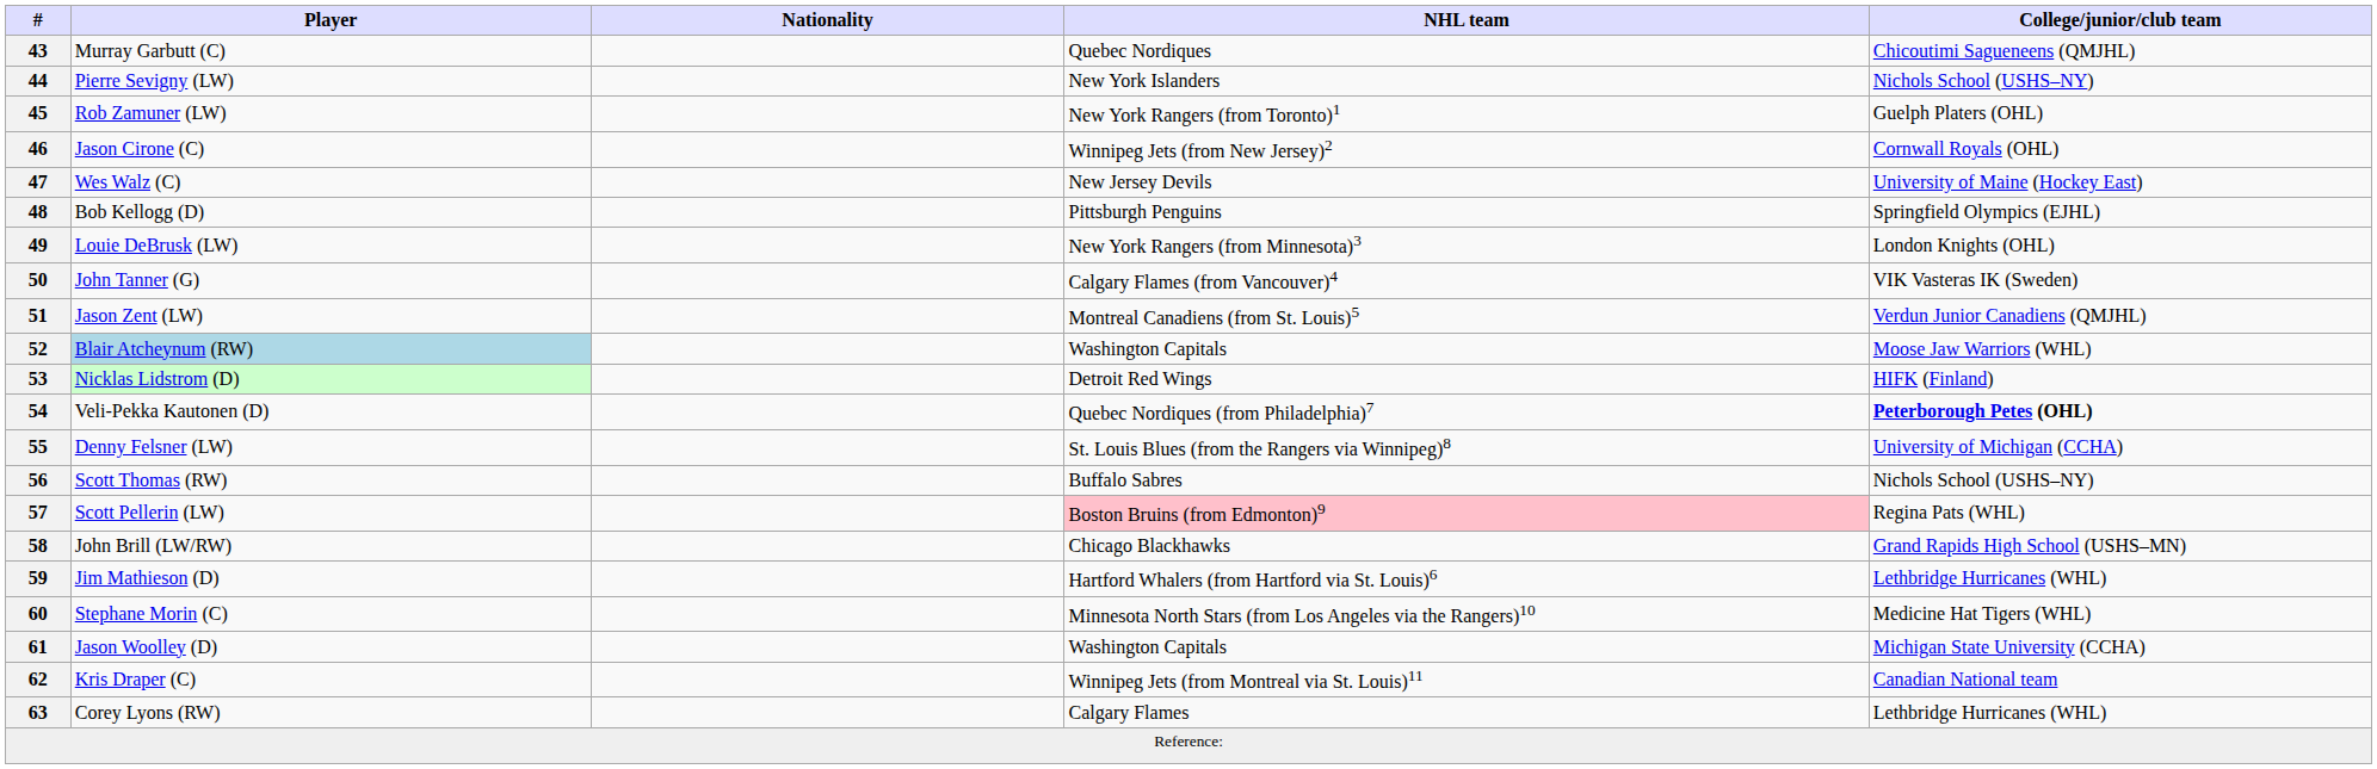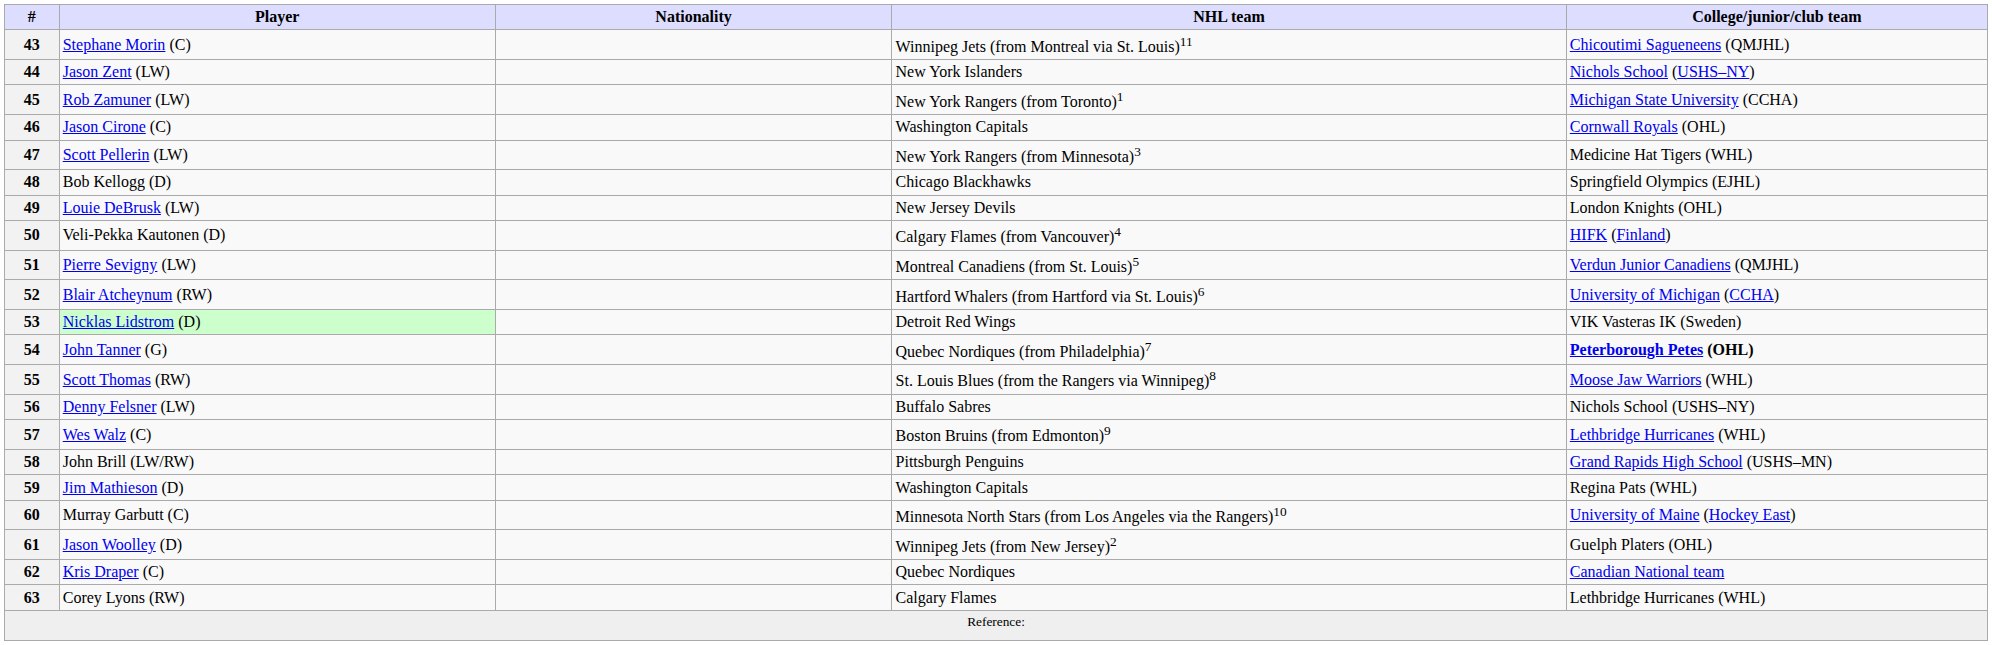 <table class="wikitable" style="width: 100%">
 <tr>
 <th style="background:#ddf; width:2.75%;">#</th>
 <th style="background:#ddf; width:22.0%;">Player</th>
 <th style="background:#ddf; width:20.0%;">Nationality</th>
 <th style="background:#ddf; width:34.0%;">NHL team</th>
 <th style="background:#ddf; width:100.0%;">College/junior/club team</th>
 </tr>
 <tr>
 <th>43</th>
-<td>Murray Garbutt (C)</td>
+<td><a href='#'>Stephane Morin</a> (C)</td>
 <td></td>
-<td>Quebec Nordiques</td>
+<td>Winnipeg Jets (from Montreal via St. Louis)<sup>11</sup></td>
 <td><a href='#'>Chicoutimi Sagueneens</a> (QMJHL)</td>
 </tr>
 <tr>
 <th>44</th>
-<td><a href='#'>Pierre Sevigny</a> (LW)</td>
+<td><a href='#'>Jason Zent</a> (LW)</td>
 <td></td>
 <td>New York Islanders</td>
 <td><a href='#'>Nichols School</a> (<a href='#'>USHS–NY</a>)</td>
 </tr>
 <tr>
 <th>45</th>
 <td><a href='#'>Rob Zamuner</a> (LW)</td>
 <td></td>
 <td>New York Rangers (from Toronto)<sup>1</sup></td>
-<td>Guelph Platers (OHL)</td>
+<td><a href='#'>Michigan State University</a> (CCHA)</td>
 </tr>
 <tr>
 <th>46</th>
 <td><a href='#'>Jason Cirone</a> (C)</td>
 <td></td>
-<td>Winnipeg Jets (from New Jersey)<sup>2</sup></td>
+<td>Washington Capitals</td>
 <td><a href='#'>Cornwall Royals</a> (OHL)</td>
 </tr>
 <tr>
 <th>47</th>
-<td><a href='#'>Wes Walz</a> (C)</td>
+<td><a href='#'>Scott Pellerin</a> (LW)</td>
 <td></td>
-<td>New Jersey Devils</td>
-<td><a href='#'>University of Maine</a> (<a href='#'>Hockey East</a>)</td>
+<td>New York Rangers (from Minnesota)<sup>3</sup></td>
+<td>Medicine Hat Tigers (WHL)</td>
 </tr>
 <tr>
 <th>48</th>
 <td>Bob Kellogg (D)</td>
 <td></td>
-<td>Pittsburgh Penguins</td>
+<td>Chicago Blackhawks</td>
 <td>Springfield Olympics (EJHL)</td>
 </tr>
 <tr>
 <th>49</th>
 <td><a href='#'>Louie DeBrusk</a> (LW)</td>
 <td></td>
-<td>New York Rangers (from Minnesota)<sup>3</sup></td>
+<td>New Jersey Devils</td>
 <td>London Knights (OHL)</td>
 </tr>
 <tr>
 <th>50</th>
-<td><a href='#'>John Tanner</a> (G)</td>
+<td>Veli-Pekka Kautonen (D)</td>
 <td></td>
 <td>Calgary Flames (from Vancouver)<sup>4</sup></td>
-<td>VIK Vasteras IK (Sweden)</td>
+<td><a href='#'>HIFK</a> (<a href='#'>Finland</a>)</td>
 </tr>
 <tr>
 <th>51</th>
-<td><a href='#'>Jason Zent</a> (LW)</td>
+<td><a href='#'>Pierre Sevigny</a> (LW)</td>
 <td></td>
 <td>Montreal Canadiens (from St. Louis)<sup>5</sup></td>
 <td><a href='#'>Verdun Junior Canadiens</a> (QMJHL)</td>
 </tr>
 <tr>
 <th>52</th>
-<td style="background: lightblue;"><a href='#'>Blair Atcheynum</a> (RW)</td>
+<td><a href='#'>Blair Atcheynum</a> (RW)</td>
 <td></td>
-<td>Washington Capitals</td>
-<td><a href='#'>Moose Jaw Warriors</a> (WHL)</td>
+<td>Hartford Whalers (from Hartford via St. Louis)<sup>6</sup></td>
+<td><a href='#'>University of Michigan</a> (<a href='#'>CCHA</a>)</td>
 </tr>
 <tr>
 <th>53</th>
 <td bgcolor="#CCFFCC"><a href='#'>Nicklas Lidstrom</a> (D)</td>
 <td></td>
 <td>Detroit Red Wings</td>
-<td><a href='#'>HIFK</a> (<a href='#'>Finland</a>)</td>
+<td>VIK Vasteras IK (Sweden)</td>
 </tr>
 <tr>
 <th>54</th>
-<td>Veli-Pekka Kautonen (D)</td>
+<td><a href='#'>John Tanner</a> (G)</td>
 <td></td>
 <td>Quebec Nordiques (from Philadelphia)<sup>7</sup></td>
 <td><strong><a href='#'>Peterborough Petes</a> (OHL)</strong></td>
 </tr>
 <tr>
 <th>55</th>
-<td><a href='#'>Denny Felsner</a> (LW)</td>
+<td><a href='#'>Scott Thomas</a> (RW)</td>
 <td></td>
 <td>St. Louis Blues (from the Rangers via Winnipeg)<sup>8</sup></td>
-<td><a href='#'>University of Michigan</a> (<a href='#'>CCHA</a>)</td>
+<td><a href='#'>Moose Jaw Warriors</a> (WHL)</td>
 </tr>
 <tr>
 <th>56</th>
-<td><a href='#'>Scott Thomas</a> (RW)</td>
+<td><a href='#'>Denny Felsner</a> (LW)</td>
 <td></td>
 <td>Buffalo Sabres</td>
 <td>Nichols School (USHS–NY)</td>
 </tr>
 <tr>
 <th>57</th>
-<td><a href='#'>Scott Pellerin</a> (LW)</td>
+<td><a href='#'>Wes Walz</a> (C)</td>
 <td></td>
-<td style="background: pink;">Boston Bruins (from Edmonton)<sup>9</sup></td>
-<td>Regina Pats (WHL)</td>
+<td>Boston Bruins (from Edmonton)<sup>9</sup></td>
+<td><a href='#'>Lethbridge Hurricanes</a> (WHL)</td>
 </tr>
 <tr>
 <th>58</th>
 <td>John Brill (LW/RW)</td>
 <td></td>
-<td>Chicago Blackhawks</td>
+<td>Pittsburgh Penguins</td>
 <td><a href='#'>Grand Rapids High School</a> (USHS–MN)</td>
 </tr>
 <tr>
 <th>59</th>
 <td><a href='#'>Jim Mathieson</a> (D)</td>
 <td></td>
-<td>Hartford Whalers (from Hartford via St. Louis)<sup>6</sup></td>
-<td><a href='#'>Lethbridge Hurricanes</a> (WHL)</td>
+<td>Washington Capitals</td>
+<td>Regina Pats (WHL)</td>
 </tr>
 <tr>
 <th>60</th>
-<td><a href='#'>Stephane Morin</a> (C)</td>
+<td>Murray Garbutt (C)</td>
 <td></td>
 <td>Minnesota North Stars (from Los Angeles via the Rangers)<sup>10</sup></td>
-<td>Medicine Hat Tigers (WHL)</td>
+<td><a href='#'>University of Maine</a> (<a href='#'>Hockey East</a>)</td>
 </tr>
 <tr>
 <th>61</th>
 <td><a href='#'>Jason Woolley</a> (D)</td>
 <td></td>
-<td>Washington Capitals</td>
-<td><a href='#'>Michigan State University</a> (CCHA)</td>
+<td>Winnipeg Jets (from New Jersey)<sup>2</sup></td>
+<td>Guelph Platers (OHL)</td>
 </tr>
 <tr>
 <th>62</th>
 <td><a href='#'>Kris Draper</a> (C)</td>
 <td></td>
-<td>Winnipeg Jets (from Montreal via St. Louis)<sup>11</sup></td>
+<td>Quebec Nordiques</td>
 <td><a href='#'>Canadian National team</a></td>
 </tr>
 <tr>
 <th>63</th>
 <td>Corey Lyons (RW)</td>
 <td></td>
 <td>Calgary Flames</td>
 <td>Lethbridge Hurricanes (WHL)</td>
 </tr>
 <tr>
 <td align=center colspan="6" bgcolor="#efefef"><sup>Reference:  </sup></td>
 </tr>
 </table>
